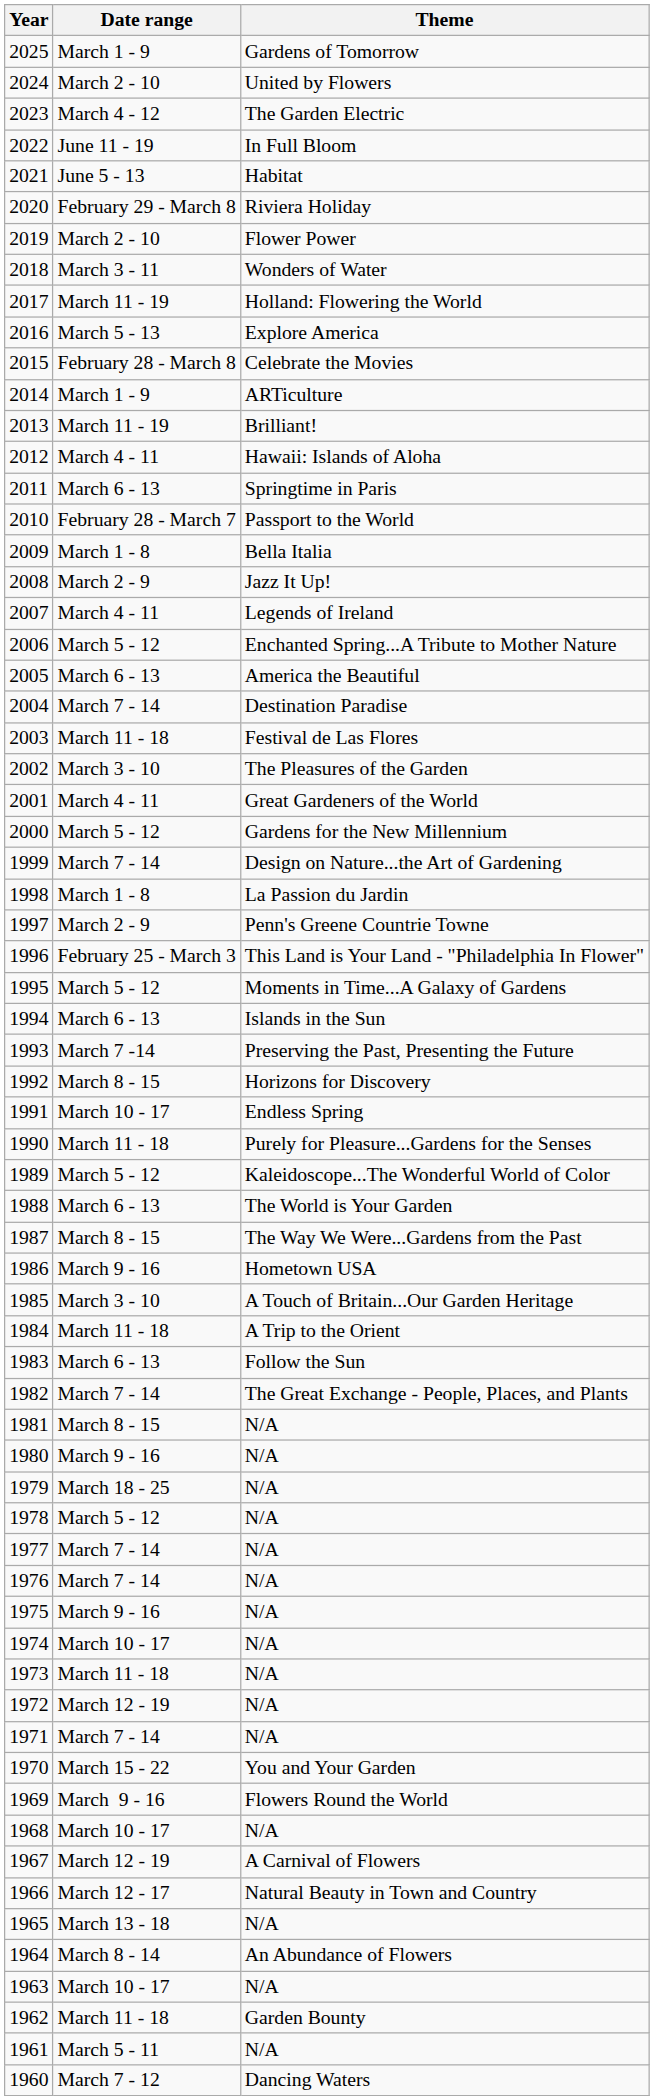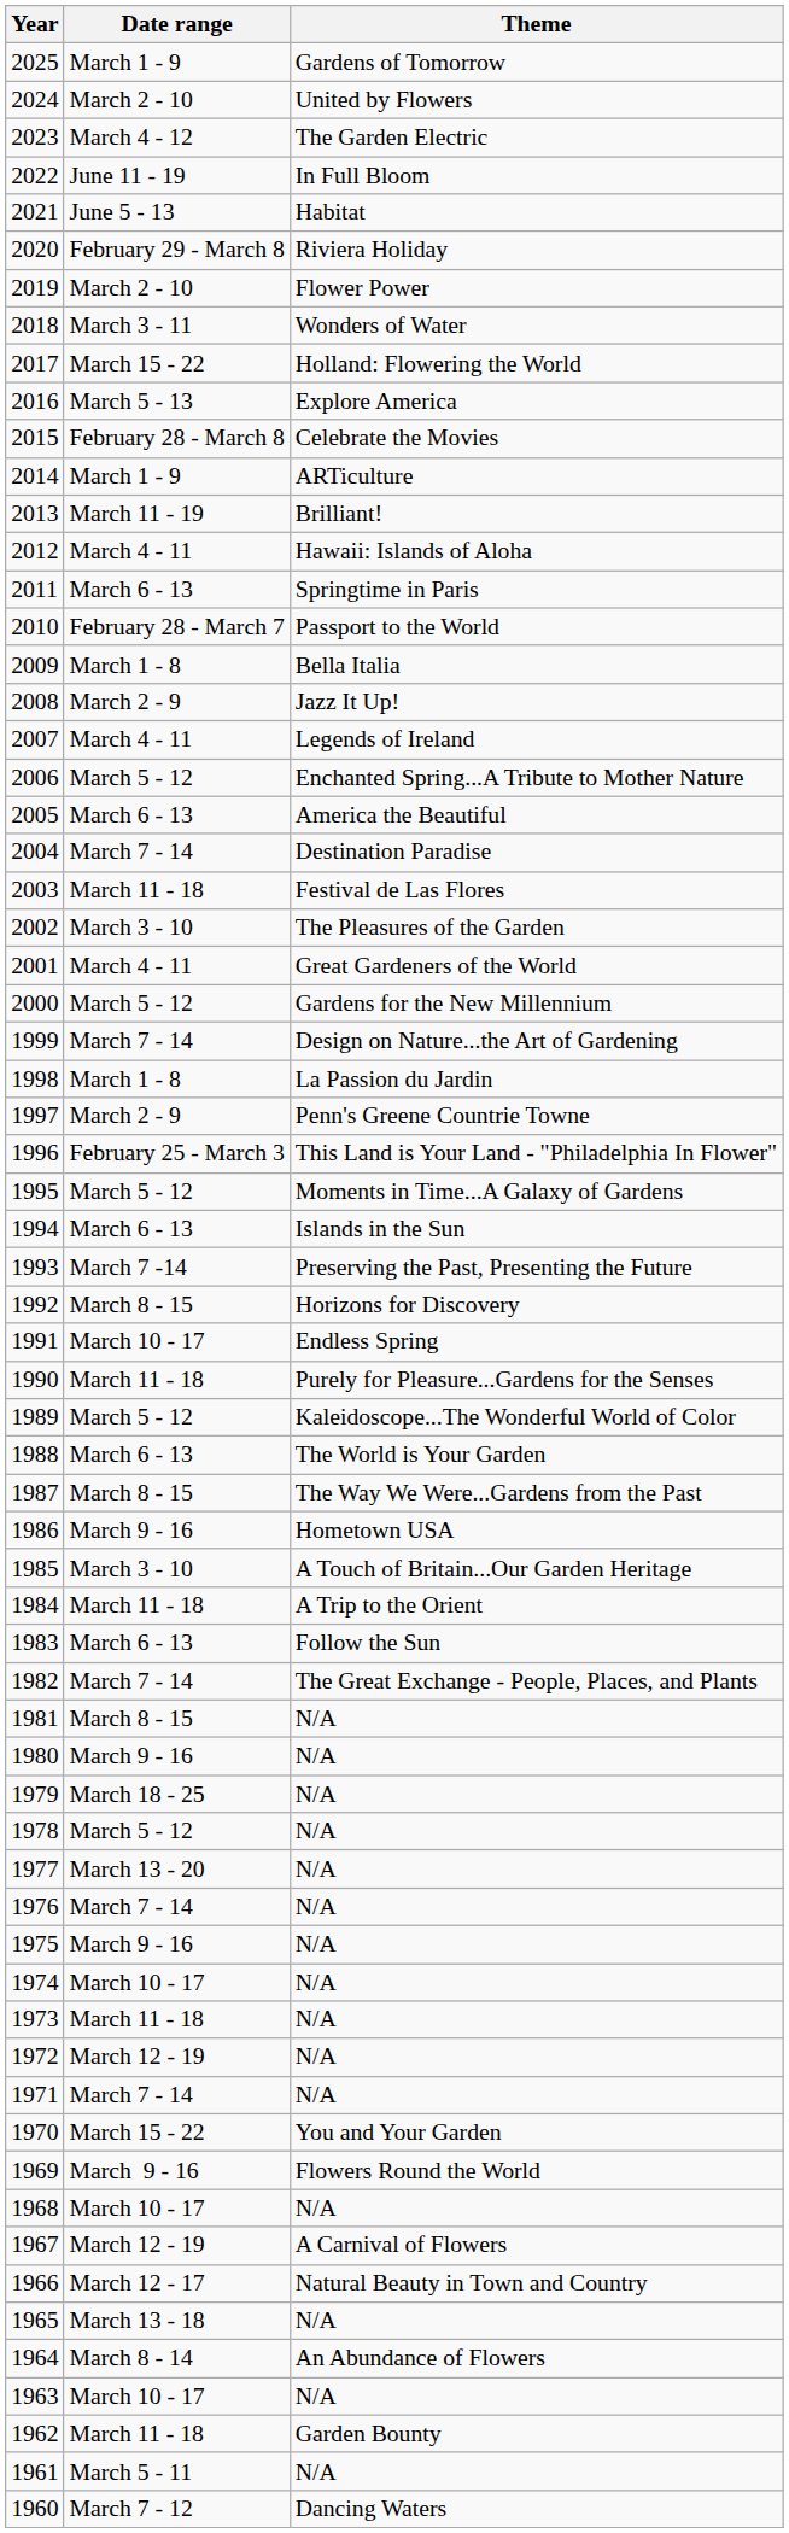 <table class="wikitable">
 <tr>
 <th>Year</th>
 <th>Date range</th>
 <th>Theme</th>
 </tr>
 <tr>
 <td>2025</td>
 <td>March 1 - 9</td>
 <td>Gardens of Tomorrow</td>
 </tr>
 <tr>
 <td>2024</td>
 <td>March 2 - 10</td>
 <td>United by Flowers</td>
 </tr>
 <tr>
 <td>2023</td>
 <td>March 4 - 12</td>
 <td>The Garden Electric</td>
 </tr>
 <tr>
 <td>2022</td>
 <td>June 11 - 19</td>
 <td>In Full Bloom</td>
 </tr>
 <tr>
 <td>2021</td>
 <td>June 5 - 13</td>
 <td>Habitat</td>
 </tr>
 <tr>
 <td>2020</td>
 <td>February 29 - March 8</td>
 <td>Riviera Holiday</td>
 </tr>
 <tr>
 <td>2019</td>
 <td>March 2 - 10</td>
 <td>Flower Power</td>
 </tr>
 <tr>
 <td>2018</td>
 <td>March 3 - 11</td>
 <td>Wonders of Water</td>
 </tr>
 <tr>
 <td>2017</td>
-<td>March 11 - 19</td>
+<td>March 15 - 22</td>
 <td>Holland: Flowering the World</td>
 </tr>
 <tr>
 <td>2016</td>
 <td>March 5 - 13</td>
 <td>Explore America</td>
 </tr>
 <tr>
 <td>2015</td>
 <td>February 28 - March 8</td>
 <td>Celebrate the Movies</td>
 </tr>
 <tr>
 <td>2014</td>
 <td>March 1 - 9</td>
 <td>ARTiculture</td>
 </tr>
 <tr>
 <td>2013</td>
 <td>March 11 - 19</td>
 <td>Brilliant!</td>
 </tr>
 <tr>
 <td>2012</td>
 <td>March 4 - 11</td>
 <td>Hawaii: Islands of Aloha</td>
 </tr>
 <tr>
 <td>2011</td>
 <td>March 6 - 13</td>
 <td>Springtime in Paris</td>
 </tr>
 <tr>
 <td>2010</td>
 <td>February 28 - March 7</td>
 <td>Passport to the World</td>
 </tr>
 <tr>
 <td>2009</td>
 <td>March 1 - 8</td>
 <td>Bella Italia</td>
 </tr>
 <tr>
 <td>2008</td>
 <td>March 2 - 9</td>
 <td>Jazz It Up!</td>
 </tr>
 <tr>
 <td>2007</td>
 <td>March 4 - 11</td>
 <td>Legends of Ireland</td>
 </tr>
 <tr>
 <td>2006</td>
 <td>March 5 - 12</td>
 <td>Enchanted Spring...A Tribute to Mother Nature</td>
 </tr>
 <tr>
 <td>2005</td>
 <td>March 6 - 13</td>
 <td>America the Beautiful</td>
 </tr>
 <tr>
 <td>2004</td>
 <td>March 7 - 14</td>
 <td>Destination Paradise</td>
 </tr>
 <tr>
 <td>2003</td>
 <td>March 11 - 18</td>
 <td>Festival de Las Flores</td>
 </tr>
 <tr>
 <td>2002</td>
 <td>March 3 - 10</td>
 <td>The Pleasures of the Garden</td>
 </tr>
 <tr>
 <td>2001</td>
 <td>March 4 - 11</td>
 <td>Great Gardeners of the World</td>
 </tr>
 <tr>
 <td>2000</td>
 <td>March 5 - 12</td>
 <td>Gardens for the New Millennium</td>
 </tr>
 <tr>
 <td>1999</td>
 <td>March 7 - 14</td>
 <td>Design on Nature...the Art of Gardening</td>
 </tr>
 <tr>
 <td>1998</td>
 <td>March 1 - 8</td>
 <td>La Passion du Jardin</td>
 </tr>
 <tr>
 <td>1997</td>
 <td>March 2 - 9</td>
 <td>Penn's Greene Countrie Towne</td>
 </tr>
 <tr>
 <td>1996</td>
 <td>February 25 - March 3</td>
 <td>This Land is Your Land - "Philadelphia In Flower"</td>
 </tr>
 <tr>
 <td>1995</td>
 <td>March 5 - 12</td>
 <td>Moments in Time...A Galaxy of Gardens</td>
 </tr>
 <tr>
 <td>1994</td>
 <td>March 6 - 13</td>
 <td>Islands in the Sun</td>
 </tr>
 <tr>
 <td>1993</td>
 <td>March 7 -14</td>
 <td>Preserving the Past, Presenting the Future</td>
 </tr>
 <tr>
 <td>1992</td>
 <td>March 8 - 15</td>
 <td>Horizons for Discovery</td>
 </tr>
 <tr>
 <td>1991</td>
 <td>March 10 - 17</td>
 <td>Endless Spring</td>
 </tr>
 <tr>
 <td>1990</td>
 <td>March 11 - 18</td>
 <td>Purely for Pleasure...Gardens for the Senses</td>
 </tr>
 <tr>
 <td>1989</td>
 <td>March 5 - 12</td>
 <td>Kaleidoscope...The Wonderful World of Color</td>
 </tr>
 <tr>
 <td>1988</td>
 <td>March 6 - 13</td>
 <td>The World is Your Garden</td>
 </tr>
 <tr>
 <td>1987</td>
 <td>March 8 - 15</td>
 <td>The Way We Were...Gardens from the Past</td>
 </tr>
 <tr>
 <td>1986</td>
 <td>March 9 - 16</td>
 <td>Hometown USA</td>
 </tr>
 <tr>
 <td>1985</td>
 <td>March 3 - 10</td>
 <td>A Touch of Britain...Our Garden Heritage</td>
 </tr>
 <tr>
 <td>1984</td>
 <td>March 11 - 18</td>
 <td>A Trip to the Orient</td>
 </tr>
 <tr>
 <td>1983</td>
 <td>March 6 - 13</td>
 <td>Follow the Sun</td>
 </tr>
 <tr>
 <td>1982</td>
 <td>March 7 - 14</td>
 <td>The Great Exchange - People, Places, and Plants</td>
 </tr>
 <tr>
 <td>1981</td>
 <td>March 8 - 15</td>
 <td>N/A</td>
 </tr>
 <tr>
 <td>1980</td>
 <td>March 9 - 16</td>
 <td>N/A</td>
 </tr>
 <tr>
 <td>1979</td>
 <td>March 18 - 25</td>
 <td>N/A</td>
 </tr>
 <tr>
 <td>1978</td>
 <td>March 5 - 12</td>
 <td>N/A</td>
 </tr>
 <tr>
 <td>1977</td>
-<td>March 7 - 14</td>
+<td>March 13 - 20</td>
 <td>N/A</td>
 </tr>
 <tr>
 <td>1976</td>
 <td>March 7 - 14</td>
 <td>N/A</td>
 </tr>
 <tr>
 <td>1975</td>
 <td>March 9 - 16</td>
 <td>N/A</td>
 </tr>
 <tr>
 <td>1974</td>
 <td>March 10 - 17</td>
 <td>N/A</td>
 </tr>
 <tr>
 <td>1973</td>
 <td>March 11 - 18</td>
 <td>N/A</td>
 </tr>
 <tr>
 <td>1972</td>
 <td>March 12 - 19</td>
 <td>N/A</td>
 </tr>
 <tr>
 <td>1971</td>
 <td>March 7 - 14</td>
 <td>N/A</td>
 </tr>
 <tr>
 <td>1970</td>
 <td>March 15 - 22</td>
 <td>You and Your Garden</td>
 </tr>
 <tr>
 <td>1969</td>
 <td>March  9 - 16</td>
 <td>Flowers Round the World</td>
 </tr>
 <tr>
 <td>1968</td>
 <td>March 10 - 17</td>
 <td>N/A</td>
 </tr>
 <tr>
 <td>1967</td>
 <td>March 12 - 19</td>
 <td>A Carnival of Flowers</td>
 </tr>
 <tr>
 <td>1966</td>
 <td>March 12 - 17</td>
 <td>Natural Beauty in Town and Country</td>
 </tr>
 <tr>
 <td>1965</td>
 <td>March 13 - 18</td>
 <td>N/A</td>
 </tr>
 <tr>
 <td>1964</td>
 <td>March 8 - 14</td>
 <td>An Abundance of Flowers</td>
 </tr>
 <tr>
 <td>1963</td>
 <td>March 10 - 17</td>
 <td>N/A</td>
 </tr>
 <tr>
 <td>1962</td>
 <td>March 11 - 18</td>
 <td>Garden Bounty</td>
 </tr>
 <tr>
 <td>1961</td>
 <td>March 5 - 11</td>
 <td>N/A</td>
 </tr>
 <tr>
 <td>1960</td>
 <td>March 7 - 12</td>
 <td>Dancing Waters</td>
 </tr>
 </table>
